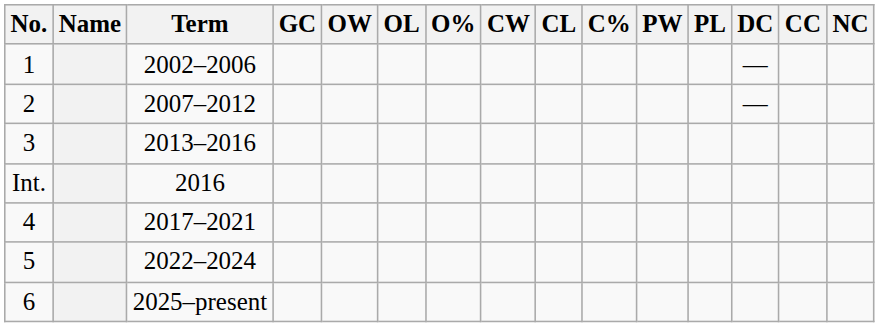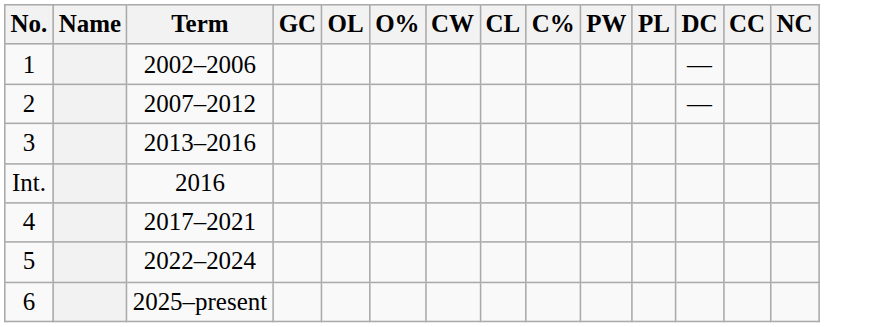 <table class="wikitable sortable" style="text-align:center">
 <tr>
 <th scope="col" class="unsortable">No.</th>
 <th scope="col">Name</th>
 <th scope="col">Term</th>
 <th scope="col">GC</th>
-<th scope="col">OW</th>
 <th scope="col">OL</th>
 <th scope="col">O%</th>
 <th scope="col">CW</th>
 <th scope="col">CL</th>
 <th scope="col">C%</th>
 <th scope="col">PW</th>
 <th scope="col">PL</th>
 <th scope="col">DC <br></th>
 <th scope="col">CC</th>
 <th scope="col">NC</th>
 </tr>
 <tr>
 <td>1</td>
 <th scope="row"></th>
 <td>2002–2006</td>
 <td></td>
 <td></td>
 <td></td>
 <td></td>
 <td></td>
 <td></td>
 <td></td>
 <td></td>
-<td></td>
 <td>—</td>
 <td></td>
 <td></td>
 </tr>
 <tr>
 <td>2</td>
 <th scope="row"></th>
 <td>2007–2012</td>
-<td></td>
 <td></td>
 <td></td>
 <td></td>
 <td></td>
 <td></td>
 <td></td>
 <td></td>
 <td></td>
 <td>—</td>
 <td></td>
 <td></td>
 </tr>
 <tr>
 <td>3</td>
 <th scope="row"></th>
 <td>2013–2016</td>
 <td></td>
 <td></td>
 <td></td>
 <td></td>
 <td></td>
 <td></td>
 <td></td>
 <td></td>
 <td></td>
 <td></td>
 <td></td>
-<td></td>
 </tr>
 <tr>
 <td>Int.</td>
 <th scope="row"></th>
 <td>2016</td>
-<td></td>
 <td></td>
 <td></td>
 <td></td>
 <td></td>
 <td></td>
 <td></td>
 <td></td>
 <td></td>
 <td></td>
 <td></td>
 <td></td>
 </tr>
 <tr>
 <td>4</td>
 <th scope="row"></th>
 <td>2017–2021</td>
 <td></td>
 <td></td>
 <td></td>
 <td></td>
 <td></td>
 <td></td>
 <td></td>
 <td></td>
 <td></td>
 <td></td>
 <td></td>
-<td></td>
 </tr>
 <tr>
 <td>5</td>
 <th scope="row"></th>
 <td>2022–2024</td>
-<td></td>
 <td></td>
 <td></td>
 <td></td>
 <td></td>
 <td></td>
 <td></td>
 <td></td>
 <td></td>
 <td></td>
 <td></td>
 <td></td>
 </tr>
 <tr>
 <td>6</td>
 <th scope="row"></th>
 <td>2025–present</td>
 <td></td>
 <td></td>
 <td></td>
 <td></td>
 <td></td>
 <td></td>
 <td></td>
 <td></td>
 <td></td>
 <td></td>
 <td></td>
-<td></td>
 </tr>
 </table>
